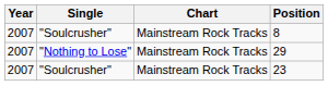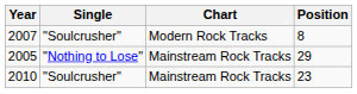 <table class="wikitable">
 <tr>
 <th>Year</th>
 <th>Single</th>
 <th>Chart</th>
 <th>Position</th>
 </tr>
 <tr>
 <td>2007</td>
 <td>"Soulcrusher"</td>
-<td>Mainstream Rock Tracks</td>
+<td>Modern Rock Tracks</td>
 <td>8</td>
 </tr>
 <tr>
-<td>2007</td>
+<td>2005</td>
 <td>"<a href='#'>Nothing to Lose</a>"</td>
 <td>Mainstream Rock Tracks</td>
 <td>29</td>
 </tr>
 <tr>
-<td>2007</td>
+<td>2010</td>
 <td>"Soulcrusher"</td>
 <td>Mainstream Rock Tracks</td>
 <td>23</td>
 </tr>
 </table>
